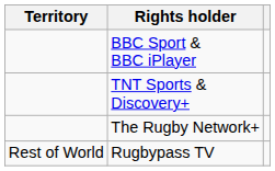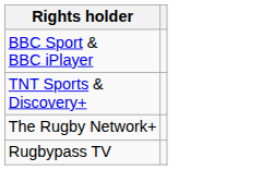 <table class="wikitable">
 <tr>
-<th>Territory</th>
 <th>Rights holder</th>
 <th></th>
 </tr>
 <tr>
-<td></td>
 <td><a href='#'>BBC Sport</a> &<br><a href='#'>BBC iPlayer</a></td>
 <td align=center></td>
 </tr>
 <tr>
-<td><br></td>
 <td><a href='#'>TNT Sports</a> &<br><a href='#'>Discovery+</a></td>
 <td align=center></td>
 </tr>
 <tr>
-<td><br></td>
 <td>The Rugby Network+</td>
 <td align=center></td>
 </tr>
 <tr>
-<td>Rest of World</td>
 <td>Rugbypass TV</td>
 <td align=center></td>
 </tr>
 </table>
